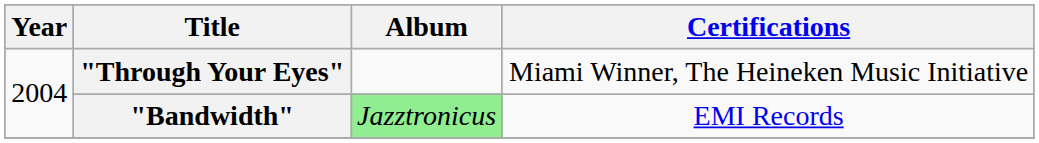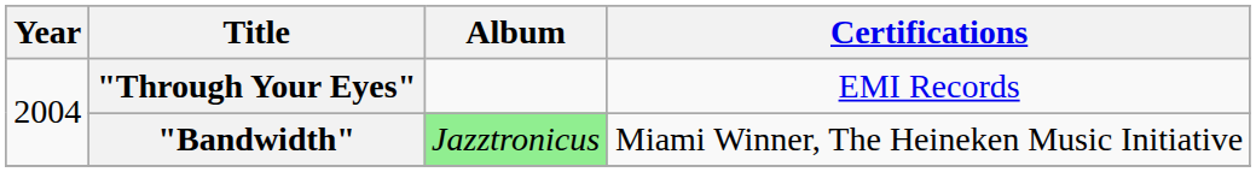 <table class="wikitable plainrowheaders" style="text-align:center;">
 <tr>
 <th scope="col" rowspan="1">Year</th>
 <th scope="col" rowspan="1">Title</th>
 <th scope="col" rowspan="1">Album</th>
 <th scope="col" rowspan="1"><a href='#'>Certifications</a></th>
 </tr>
 <tr>
 <td rowspan="2">2004</td>
 <th scope="row">"Through Your Eyes"</th>
 <td></td>
-<td>Miami Winner, The Heineken Music Initiative</td>
+<td><a href='#'>EMI Records</a></td>
 </tr>
 <tr>
 <th scope="row">"Bandwidth"</th>
 <td style="background: lightgreen;"><em>Jazztronicus</em></td>
-<td><a href='#'>EMI Records</a></td>
+<td>Miami Winner, The Heineken Music Initiative</td>
 </tr>
 <tr>
 </tr>
 </table>
